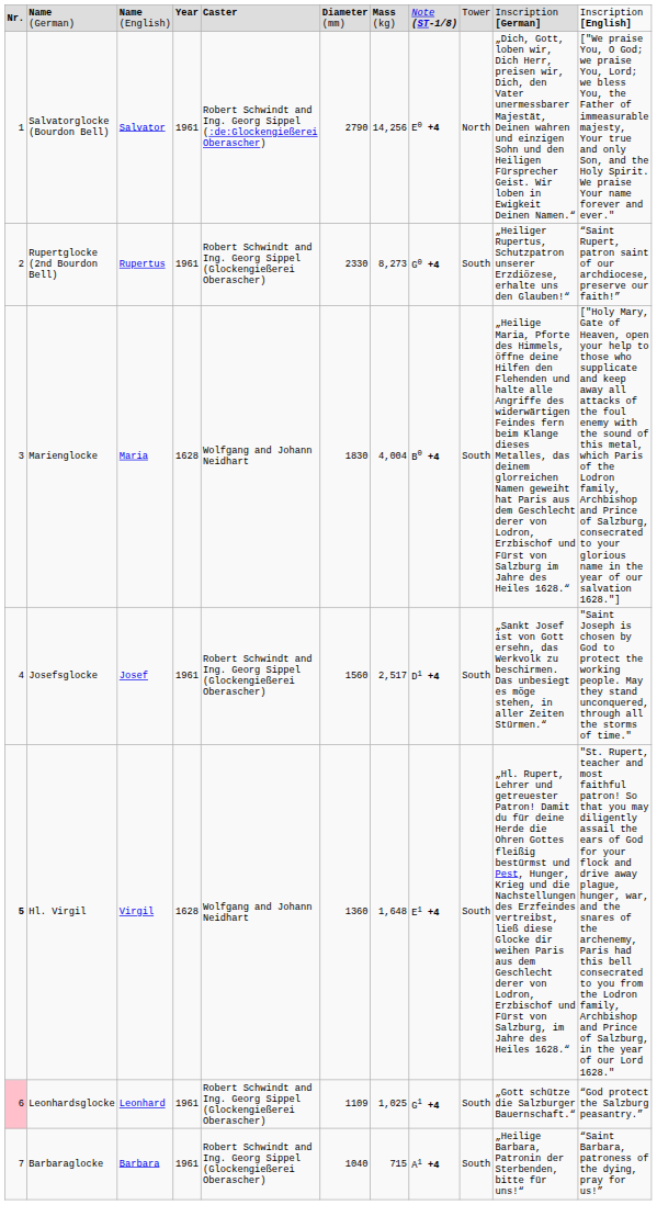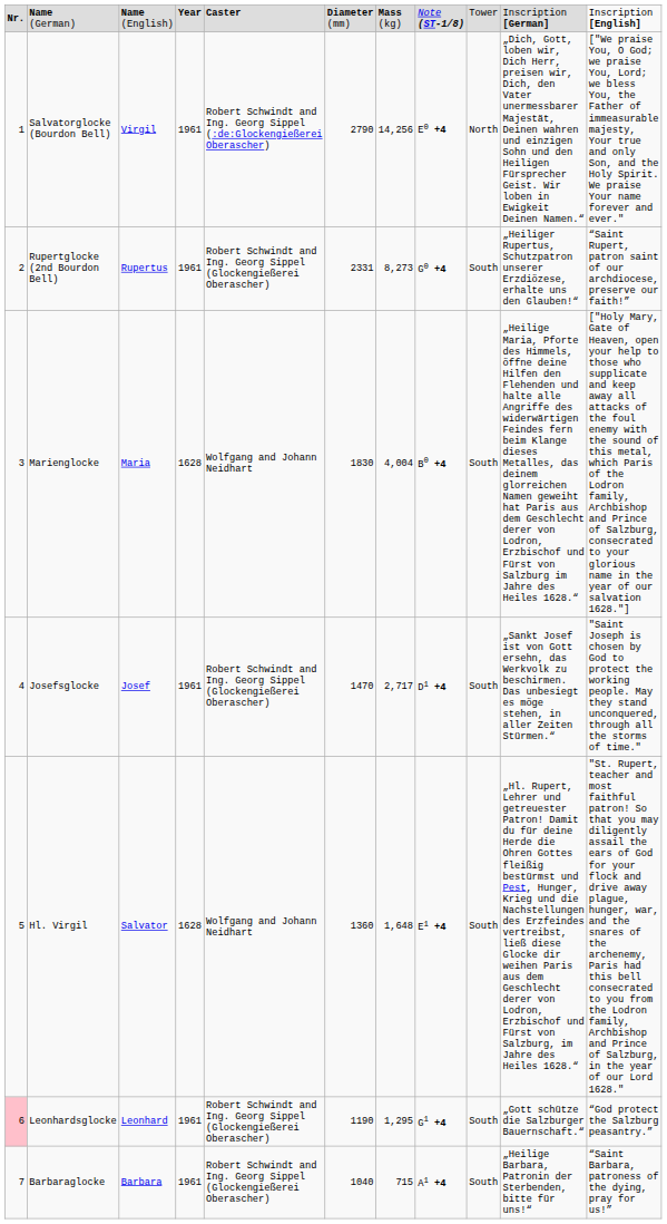 <table class="wikitable">
 <tr>
 <td style="background-color:#dddddd;"><strong>Nr.</strong><small><br></small></td>
 <td style="background-color:#dddddd;"><strong>Name</strong><br>(German)</td>
 <td style="background-color:#dddddd;"><strong>Name</strong><br>(English)</td>
 <td style="background-color:#dddddd;"><strong>Year</strong><br> </td>
 <td style="background-color:#dddddd;"><strong>Caster</strong><br> </td>
 <td style="background-color:#dddddd;"><strong>Diameter</strong><br>(mm)</td>
 <td style="background-color:#dddddd;"><strong>Mass</strong><br>(kg)</td>
 <td style="background-color:#dddddd;"><em><a href='#'>Note</a><strong><br>(<a href='#'>ST</a>-1/8)</td>
 <td style="background-color:#dddddd;"></strong>Tower<strong><br> </td>
 <td style="background-color:#dddddd;"></strong>Inscription<strong><br>[German]</td>
 <td></strong>Inscription<strong><br>[English]</td>
 </tr>
 <tr ---->
 <td align="right">1</td>
 <td>Salvatorglocke (Bourdon Bell)</td>
-<td><a href='#'>Salvator</a></td>
+<td><a href='#'>Virgil</a></td>
 <td>1961</td>
 <td>Robert Schwindt and Ing. Georg Sippel<br>(<a href='#'>:de:Glockengießerei Oberascher</a>)</td>
 <td align="right">2790</td>
 <td align="right">14,256</td>
 <td></strong>E<sup>0</sup><strong> +4</td>
 <td>North</td>
 <td>„Dich, Gott, loben wir, Dich Herr, preisen wir, Dich, den Vater unermessbarer Majestät, Deinen wahren und einzigen Sohn und den Heiligen Fürsprecher Geist. Wir loben in Ewigkeit Deinen Namen.“</td>
 <td>["We praise You, O God; we praise You, Lord; we bless You, the Father of immeasurable majesty, Your true and only Son, and the Holy Spirit. We praise Your name forever and ever."</td>
 </tr>
 <tr ---->
 <td align="right">2</td>
 <td>Rupertglocke (2nd Bourdon Bell)</td>
 <td><a href='#'>Rupertus</a></td>
 <td>1961</td>
 <td>Robert Schwindt and Ing. Georg Sippel<br>(Glockengießerei Oberascher)</td>
-<td align="right">2330</td>
+<td align="right">2331</td>
 <td align="right">8,273</td>
 <td></strong>G<sup>0</sup><strong> +4</td>
 <td>South</td>
 <td>„Heiliger Rupertus, Schutzpatron unserer Erzdiözese, erhalte uns den Glauben!“</td>
 <td>“Saint Rupert, patron saint of our archdiocese, preserve our faith!”</td>
 </tr>
 <tr ---->
 <td align="right">3</td>
 <td>Marienglocke</td>
 <td><a href='#'>Maria</a></td>
 <td>1628</td>
 <td>Wolfgang and Johann Neidhart</td>
 <td align="right">1830</td>
 <td align="right">4,004</td>
 <td></strong>B<sup>0</sup><strong> +4</td>
 <td>South</td>
 <td>„Heilige Maria, Pforte des Himmels, öffne deine Hilfen den Flehenden und halte alle Angriffe des widerwärtigen Feindes fern beim Klange dieses Metalles, das deinem glorreichen Namen geweiht hat Paris aus dem Geschlecht derer von Lodron, Erzbischof und Fürst von Salzburg im Jahre des Heiles 1628.“</td>
 <td>["Holy Mary, Gate of Heaven, open your help to those who supplicate and keep away all attacks of the foul enemy with the sound of this metal, which Paris of the Lodron family, Archbishop and Prince of Salzburg, consecrated to your glorious name in the year of our salvation 1628."]</td>
 </tr>
 <tr ---->
 <td align="right">4</td>
 <td>Josefsglocke</td>
 <td><a href='#'>Josef</a></td>
 <td>1961</td>
 <td>Robert Schwindt and Ing. Georg Sippel<br>(Glockengießerei Oberascher)</td>
-<td align="right">1560</td>
-<td align="right">2,517</td>
+<td align="right">1470</td>
+<td align="right">2,717</td>
 <td></strong>D<sup>1</sup><strong> +4</td>
 <td>South</td>
 <td>„Sankt Josef ist von Gott ersehn, das Werkvolk zu beschirmen. Das unbesiegt es möge stehen, in aller Zeiten Stürmen.“</td>
 <td>"Saint Joseph is chosen by God to protect the working people. May they stand unconquered, through all the storms of time."</td>
 </tr>
 <tr ---->
-<td align="right"><strong>5</strong></td>
+<td align="right">5</td>
 <td>Hl. Virgil</td>
-<td><a href='#'>Virgil</a></td>
+<td><a href='#'>Salvator</a></td>
 <td>1628</td>
 <td>Wolfgang and Johann Neidhart</td>
 <td align="right">1360</td>
 <td align="right">1,648</td>
 <td></strong>E<sup>1</sup><strong> +4</td>
 <td>South</td>
 <td>„Hl. Rupert, Lehrer und getreuester Patron! Damit du für deine Herde die Ohren Gottes fleißig bestürmst und <a href='#'>Pest</a>, Hunger, Krieg und die Nachstellungen des Erzfeindes vertreibst, ließ diese Glocke dir weihen Paris aus dem Geschlecht derer von Lodron, Erzbischof und Fürst von Salzburg, im Jahre des Heiles 1628.“</td>
 <td>"St. Rupert, teacher and most faithful patron! So that you may diligently assail the ears of God for your flock and drive away plague, hunger, war, and the snares of the archenemy, Paris had this bell consecrated to you from the Lodron family, Archbishop and Prince of Salzburg, in the year of our Lord 1628."</td>
 </tr>
 <tr ---->
 <td align="right" style="background: pink;">6</td>
 <td>Leonhardsglocke</td>
 <td><a href='#'>Leonhard</a></td>
 <td>1961</td>
 <td>Robert Schwindt and Ing. Georg Sippel<br>(Glockengießerei Oberascher)</td>
-<td align="right">1109</td>
-<td align="right">1,025</td>
+<td align="right">1190</td>
+<td align="right">1,295</td>
 <td></strong>G<sup>1</sup><strong> +4</td>
 <td>South</td>
 <td>„Gott schütze die Salzburger Bauernschaft.“</td>
 <td>“God protect the Salzburg peasantry.”</td>
 </tr>
 <tr ---->
 <td align="right">7</td>
 <td>Barbaraglocke</td>
 <td><a href='#'>Barbara</a></td>
 <td>1961</td>
 <td>Robert Schwindt and Ing. Georg Sippel<br>(Glockengießerei Oberascher)</td>
 <td align="right">1040</td>
 <td align="right">715</td>
 <td></strong>A<sup>1</sup><strong> +4</td>
 <td>South</td>
 <td>„Heilige Barbara, Patronin der Sterbenden, bitte für uns!“</td>
 <td>“Saint Barbara, patroness of the dying, pray for us!”</td>
 </tr>
 </table>
